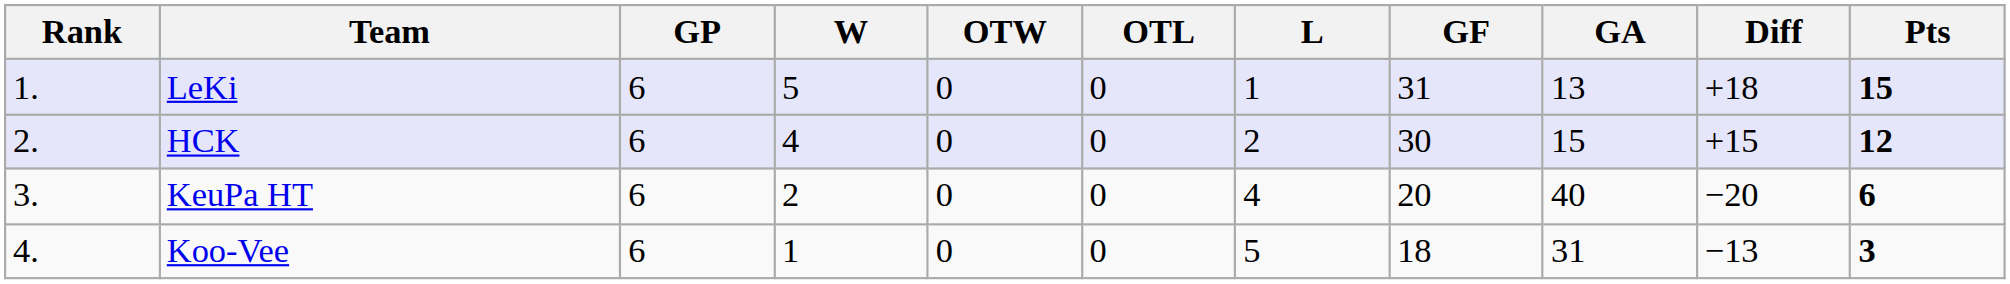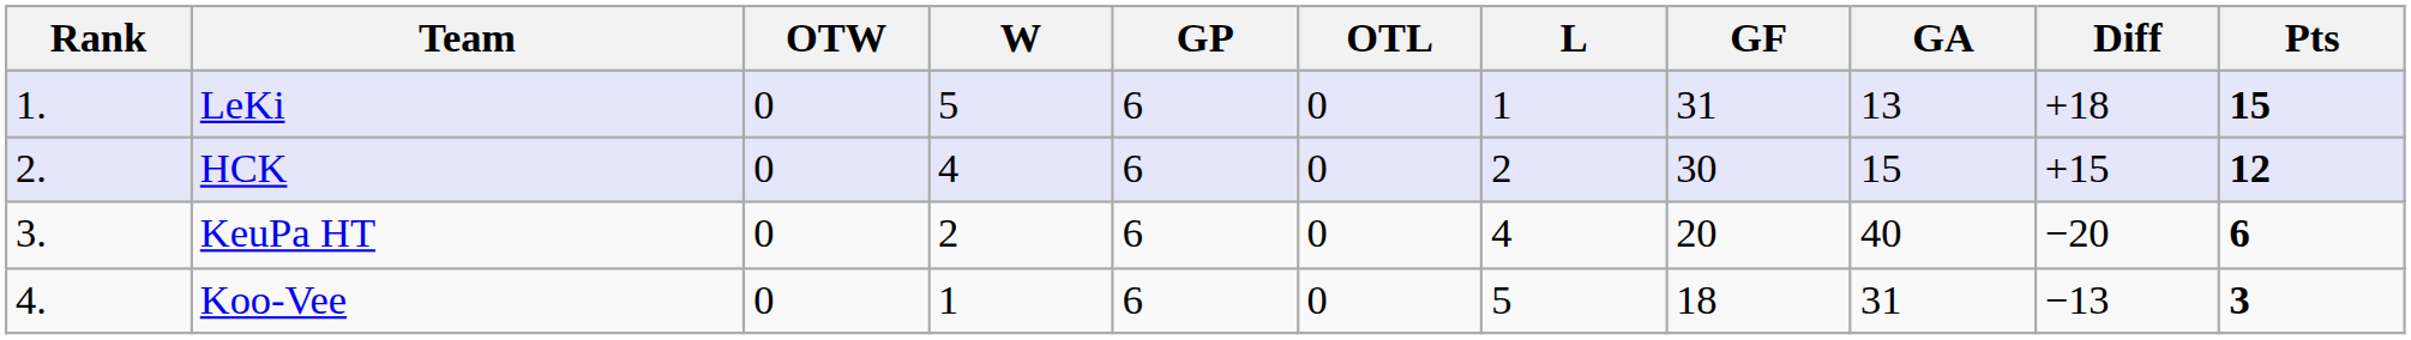 <table class="wikitable">
 <tr>
 <th width="5%" align="left">Rank</th>
 <th width="15%">Team</th>
+<th width="5%">OTW</th>
+<th width="5%">W</th>
 <th width="5%">GP</th>
-<th width="5%">W</th>
-<th width="5%">OTW</th>
 <th width="5%">OTL</th>
 <th width="5%">L</th>
 <th width="5%">GF</th>
 <th width="5%">GA</th>
 <th width="5%">Diff</th>
 <th width="5%">Pts</th>
 </tr>
 <tr bgcolor="#e6e6fa">
 <td align="left">1.</td>
 <td><a href='#'>LeKi</a></td>
+<td>0</td>
+<td>5</td>
 <td>6</td>
-<td>5</td>
-<td>0</td>
 <td>0</td>
 <td>1</td>
 <td>31</td>
 <td>13</td>
 <td>+18</td>
 <td><strong>15</strong></td>
 </tr>
 <tr bgcolor="#e6e6fa">
 <td align="left">2.</td>
 <td><a href='#'>HCK</a></td>
+<td>0</td>
+<td>4</td>
 <td>6</td>
-<td>4</td>
-<td>0</td>
 <td>0</td>
 <td>2</td>
 <td>30</td>
 <td>15</td>
 <td>+15</td>
 <td><strong>12</strong></td>
 </tr>
 <tr>
 <td align="left">3.</td>
 <td><a href='#'>KeuPa HT</a></td>
+<td>0</td>
+<td>2</td>
 <td>6</td>
-<td>2</td>
-<td>0</td>
 <td>0</td>
 <td>4</td>
 <td>20</td>
 <td>40</td>
 <td>−20</td>
 <td><strong>6</strong></td>
 </tr>
 <tr>
 <td align="left">4.</td>
 <td><a href='#'>Koo-Vee</a></td>
+<td>0</td>
+<td>1</td>
 <td>6</td>
-<td>1</td>
-<td>0</td>
 <td>0</td>
 <td>5</td>
 <td>18</td>
 <td>31</td>
 <td>−13</td>
 <td><strong>3</strong></td>
 </tr>
 </table>
